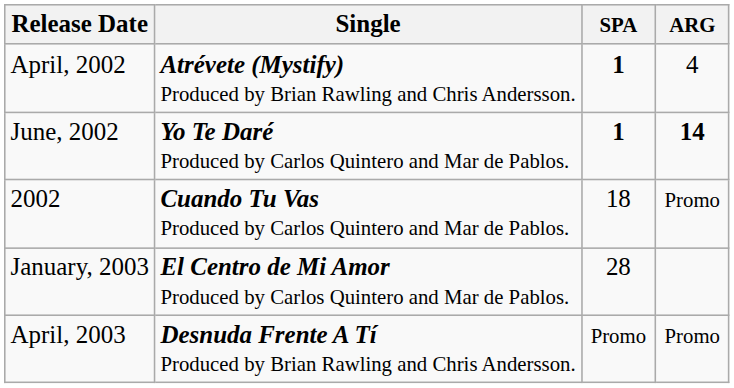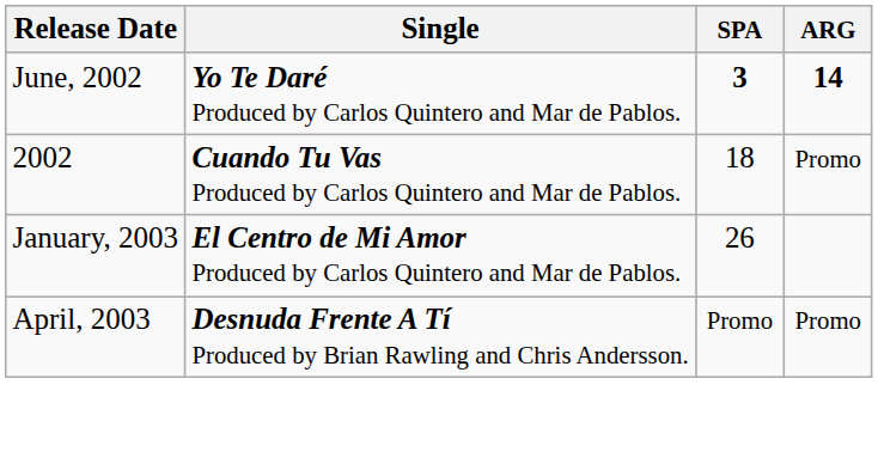 <table class="wikitable">
 <tr>
 <th align="left" valign="top">Release Date</th>
 <th align="left" valign="top">Single</th>
 <th align="center" valign="top" width="40"><small>SPA</small></th>
 <th align="center" valign="top" width="40"><small>ARG</small></th>
 </tr>
 <tr>
-<td align="left" valign="top">April, 2002</td>
-<td align="left" valign="top"><strong><em>Atrévete (Mystify)</em></strong><br><small>Produced by Brian Rawling and Chris Andersson.</small></td>
-<td align="center" valign="top"><strong>1</strong></td>
-<td align="center" valign="top">4</td>
-</tr>
-<tr>
 <td align="left" valign="top">June, 2002</td>
 <td align="left" valign="top"><strong><em>Yo Te Daré</em></strong><br><small>Produced by Carlos Quintero and Mar de Pablos.</small></td>
-<td align="center" valign="top"><strong>1</strong></td>
+<td align="center" valign="top"><strong>3</strong></td>
 <td align="center" valign="top"><strong>14</strong></td>
 </tr>
 <tr>
 <td align="left" valign="top">2002</td>
 <td align="left" valign="top"><strong><em>Cuando Tu Vas</em></strong><br><small>Produced by Carlos Quintero and Mar de Pablos.</small></td>
 <td align="center" valign="top">18</td>
 <td align="center" valign="top"><small>Promo</small></td>
 </tr>
 <tr>
 <td align="left" valign="top">January, 2003</td>
 <td align="left" valign="top"><strong><em>El Centro de Mi Amor</em></strong><br><small>Produced by Carlos Quintero and Mar de Pablos.</small></td>
-<td align="center" valign="top">28</td>
+<td align="center" valign="top">26</td>
 <td align="center" valign="top"></td>
 </tr>
 <tr>
 <td align="left" valign="top">April, 2003</td>
 <td align="left" valign="top"><strong><em>Desnuda Frente A Tí</em></strong><br><small>Produced by Brian Rawling and Chris Andersson.</small></td>
 <td align="center" valign="top"><small>Promo</small></td>
 <td align="center" valign="top"><small>Promo</small></td>
 </tr>
 </table>
